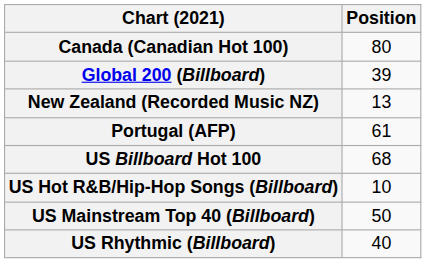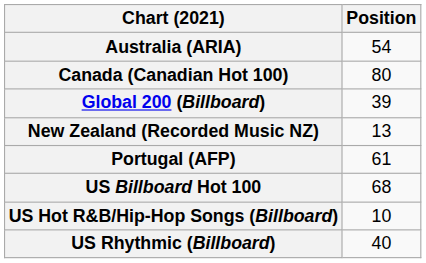 <table class="wikitable sortable plainrowheaders" style="text-align:center">
 <tr>
 <th>Chart (2021)</th>
 <th>Position</th>
+</tr>
+<tr>
+<th scope="row">Australia (ARIA)</th>
+<td>54</td>
 </tr>
 <tr>
 <th scope="row">Canada (Canadian Hot 100)</th>
 <td>80</td>
 </tr>
 <tr>
 <th scope="row"><a href='#'>Global 200</a> (<em>Billboard</em>)</th>
 <td>39</td>
 </tr>
 <tr>
 <th scope="row">New Zealand (Recorded Music NZ)</th>
 <td>13</td>
 </tr>
 <tr>
 <th scope="row">Portugal (AFP)</th>
 <td>61</td>
 </tr>
 <tr>
 <th scope="row">US <em>Billboard</em> Hot 100</th>
 <td>68</td>
 </tr>
 <tr>
 <th scope="row">US Hot R&B/Hip-Hop Songs (<em>Billboard</em>)</th>
 <td>10</td>
 </tr>
 <tr>
-<th scope="row">US Mainstream Top 40 (<em>Billboard</em>)</th>
-<td>50</td>
-</tr>
-<tr>
 <th scope="row">US Rhythmic (<em>Billboard</em>)</th>
 <td>40</td>
 </tr>
 </table>
